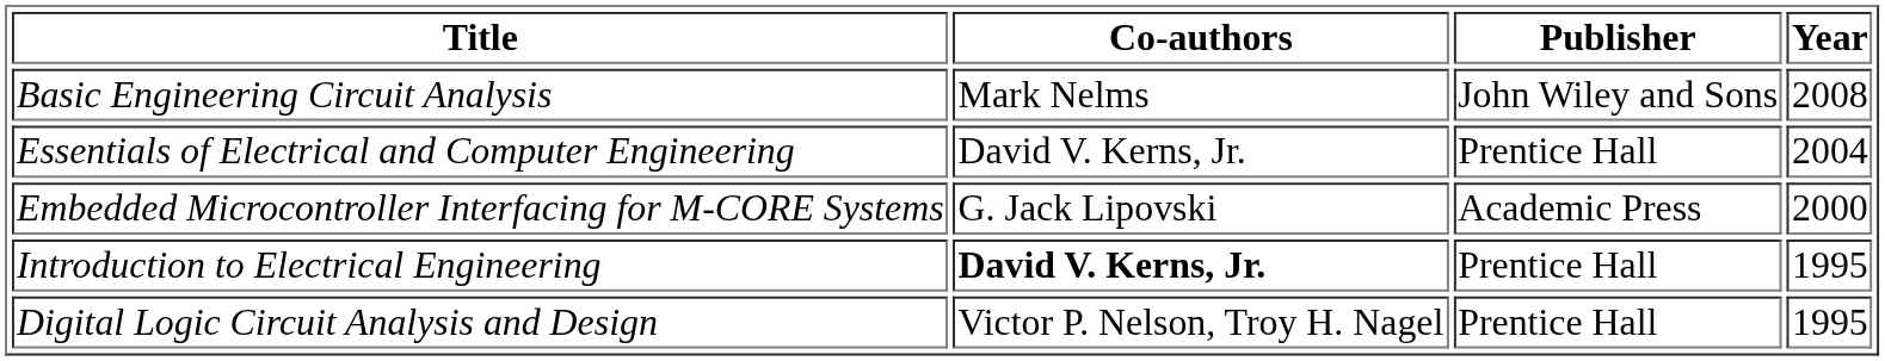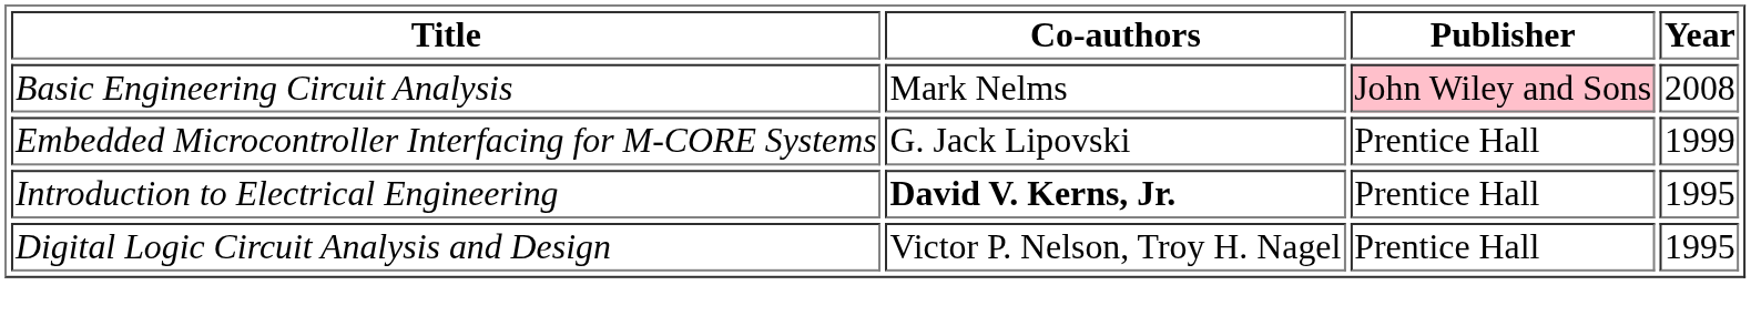 <table border="1">
 <tr>
 <th>Title</th>
 <th>Co-authors</th>
 <th>Publisher</th>
 <th>Year</th>
 </tr>
 <tr>
 <td><em>Basic Engineering Circuit Analysis</em></td>
 <td>Mark Nelms</td>
-<td>John Wiley and Sons</td>
+<td style="background: pink;">John Wiley and Sons</td>
 <td>2008</td>
-</tr>
-<tr>
-<td><em>Essentials of Electrical and Computer Engineering</em></td>
-<td>David V. Kerns, Jr.</td>
-<td>Prentice Hall</td>
-<td>2004</td>
 </tr>
 <tr>
 <td><em>Embedded Microcontroller Interfacing for M-CORE Systems</em></td>
 <td>G. Jack Lipovski</td>
-<td>Academic Press</td>
-<td>2000</td>
+<td>Prentice Hall</td>
+<td>1999</td>
 </tr>
 <tr>
 <td><em>Introduction to Electrical Engineering</em></td>
 <td><strong>David V. Kerns, Jr.</strong></td>
 <td>Prentice Hall</td>
 <td>1995</td>
 </tr>
 <tr>
 <td><em>Digital Logic Circuit Analysis and Design</em></td>
 <td>Victor P. Nelson, Troy H. Nagel</td>
 <td>Prentice Hall</td>
 <td>1995</td>
 </tr>
 </table>
